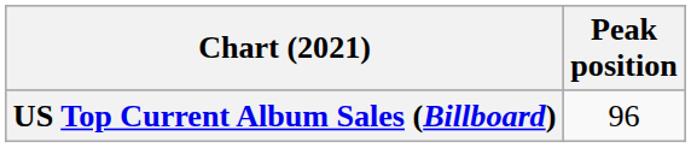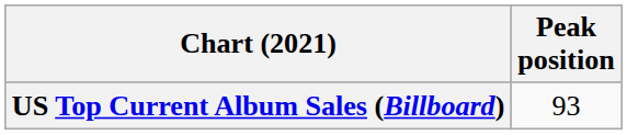 <table class="wikitable sortable plainrowheaders" style="text-align:center">
 <tr>
 <th scope="col">Chart (2021)</th>
 <th scope="col">Peak<br>position</th>
 </tr>
 <tr>
 <th scope="row">US <a href='#'>Top Current Album Sales</a> (<a href='#'><em>Billboard</em></a>)</th>
-<td>96</td>
+<td>93</td>
 </tr>
 </table>
